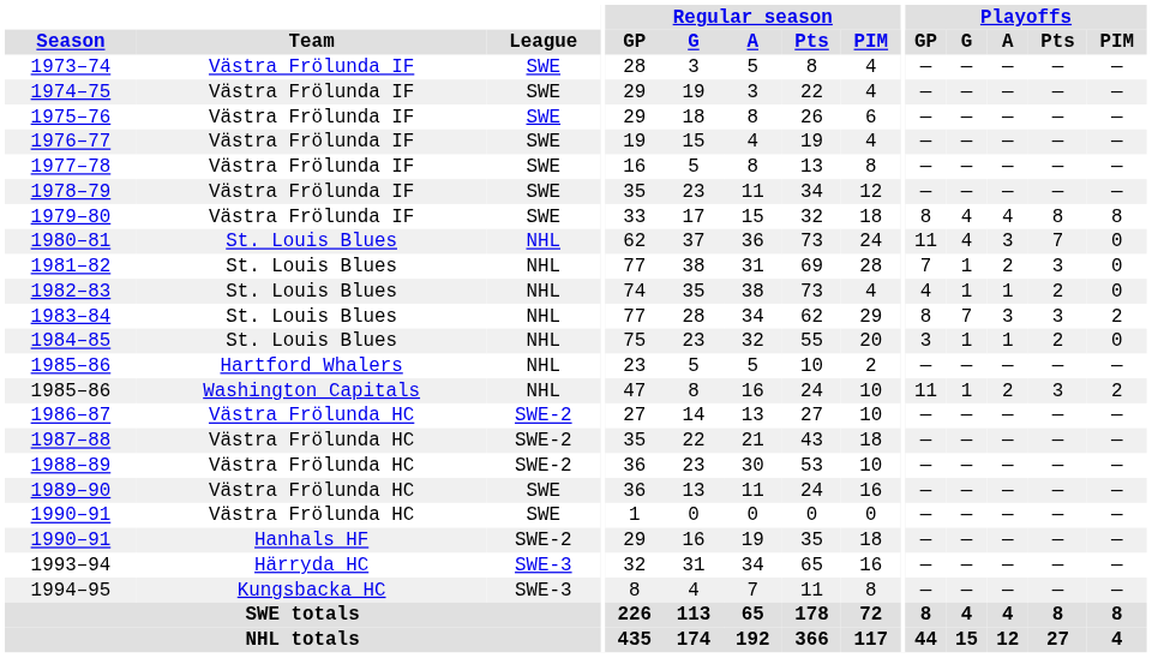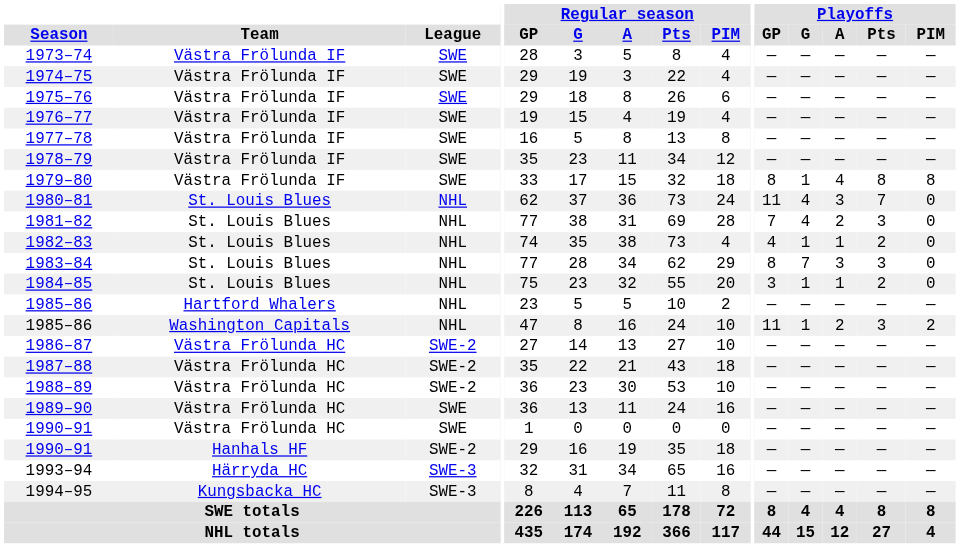 <table border="0" cellpadding="1" cellspacing="0" style="text-align:center; width:60em">
 <tr bgcolor="#e0e0e0">
 <th colspan="3" bgcolor="#ffffff"></th>
 <th rowspan="100" bgcolor="#ffffff"></th>
 <th colspan="5"><a href='#'>Regular season</a></th>
 <th rowspan="100" bgcolor="#ffffff"></th>
 <th colspan="5"><a href='#'>Playoffs</a></th>
 </tr>
 <tr bgcolor="#e0e0e0">
 <th><a href='#'>Season</a></th>
 <th>Team</th>
 <th>League</th>
 <th>GP</th>
 <th><a href='#'>G</a></th>
 <th><a href='#'>A</a></th>
 <th><a href='#'>Pts</a></th>
 <th><a href='#'>PIM</a></th>
 <th>GP</th>
 <th>G</th>
 <th>A</th>
 <th>Pts</th>
 <th>PIM</th>
 </tr>
 <tr>
 <td><a href='#'>1973–74</a></td>
 <td><a href='#'>Västra Frölunda IF</a></td>
 <td><a href='#'>SWE</a></td>
 <td>28</td>
 <td>3</td>
 <td>5</td>
 <td>8</td>
 <td>4</td>
 <td>—</td>
 <td>—</td>
 <td>—</td>
 <td>—</td>
 <td>—</td>
 </tr>
 <tr bgcolor="#f0f0f0">
 <td><a href='#'>1974–75</a></td>
 <td>Västra Frölunda IF</td>
 <td>SWE</td>
 <td>29</td>
 <td>19</td>
 <td>3</td>
 <td>22</td>
 <td>4</td>
 <td>—</td>
 <td>—</td>
 <td>—</td>
 <td>—</td>
 <td>—</td>
 </tr>
 <tr>
 <td><a href='#'>1975–76</a></td>
 <td>Västra Frölunda IF</td>
 <td><a href='#'>SWE</a></td>
 <td>29</td>
 <td>18</td>
 <td>8</td>
 <td>26</td>
 <td>6</td>
 <td>—</td>
 <td>—</td>
 <td>—</td>
 <td>—</td>
 <td>—</td>
 </tr>
 <tr bgcolor="#f0f0f0">
 <td><a href='#'>1976–77</a></td>
 <td>Västra Frölunda IF</td>
 <td>SWE</td>
 <td>19</td>
 <td>15</td>
 <td>4</td>
 <td>19</td>
 <td>4</td>
 <td>—</td>
 <td>—</td>
 <td>—</td>
 <td>—</td>
 <td>—</td>
 </tr>
 <tr>
 <td><a href='#'>1977–78</a></td>
 <td>Västra Frölunda IF</td>
 <td>SWE</td>
 <td>16</td>
 <td>5</td>
 <td>8</td>
 <td>13</td>
 <td>8</td>
 <td>—</td>
 <td>—</td>
 <td>—</td>
 <td>—</td>
 <td>—</td>
 </tr>
 <tr bgcolor="#f0f0f0">
 <td><a href='#'>1978–79</a></td>
 <td>Västra Frölunda IF</td>
 <td>SWE</td>
 <td>35</td>
 <td>23</td>
 <td>11</td>
 <td>34</td>
 <td>12</td>
 <td>—</td>
 <td>—</td>
 <td>—</td>
 <td>—</td>
 <td>—</td>
 </tr>
 <tr>
 <td><a href='#'>1979–80</a></td>
 <td>Västra Frölunda IF</td>
 <td>SWE</td>
 <td>33</td>
 <td>17</td>
 <td>15</td>
 <td>32</td>
 <td>18</td>
 <td>8</td>
-<td>4</td>
+<td>1</td>
 <td>4</td>
 <td>8</td>
 <td>8</td>
 </tr>
 <tr bgcolor="#f0f0f0">
 <td><a href='#'>1980–81</a></td>
 <td><a href='#'>St. Louis Blues</a></td>
 <td><a href='#'>NHL</a></td>
 <td>62</td>
 <td>37</td>
 <td>36</td>
 <td>73</td>
 <td>24</td>
 <td>11</td>
 <td>4</td>
 <td>3</td>
 <td>7</td>
 <td>0</td>
 </tr>
 <tr>
 <td><a href='#'>1981–82</a></td>
 <td>St. Louis Blues</td>
 <td>NHL</td>
 <td>77</td>
 <td>38</td>
 <td>31</td>
 <td>69</td>
 <td>28</td>
 <td>7</td>
-<td>1</td>
+<td>4</td>
 <td>2</td>
 <td>3</td>
 <td>0</td>
 </tr>
 <tr bgcolor="#f0f0f0">
 <td><a href='#'>1982–83</a></td>
 <td>St. Louis Blues</td>
 <td>NHL</td>
 <td>74</td>
 <td>35</td>
 <td>38</td>
 <td>73</td>
 <td>4</td>
 <td>4</td>
 <td>1</td>
 <td>1</td>
 <td>2</td>
 <td>0</td>
 </tr>
 <tr>
 <td><a href='#'>1983–84</a></td>
 <td>St. Louis Blues</td>
 <td>NHL</td>
 <td>77</td>
 <td>28</td>
 <td>34</td>
 <td>62</td>
 <td>29</td>
 <td>8</td>
 <td>7</td>
 <td>3</td>
 <td>3</td>
-<td>2</td>
+<td>0</td>
 </tr>
 <tr bgcolor="#f0f0f0">
 <td><a href='#'>1984–85</a></td>
 <td>St. Louis Blues</td>
 <td>NHL</td>
 <td>75</td>
 <td>23</td>
 <td>32</td>
 <td>55</td>
 <td>20</td>
 <td>3</td>
 <td>1</td>
 <td>1</td>
 <td>2</td>
 <td>0</td>
 </tr>
 <tr>
 <td><a href='#'>1985–86</a></td>
 <td><a href='#'>Hartford Whalers</a></td>
 <td>NHL</td>
 <td>23</td>
 <td>5</td>
 <td>5</td>
 <td>10</td>
 <td>2</td>
 <td>—</td>
 <td>—</td>
 <td>—</td>
 <td>—</td>
 <td>—</td>
 </tr>
 <tr bgcolor="#f0f0f0">
 <td>1985–86</td>
 <td><a href='#'>Washington Capitals</a></td>
 <td>NHL</td>
 <td>47</td>
 <td>8</td>
 <td>16</td>
 <td>24</td>
 <td>10</td>
 <td>11</td>
 <td>1</td>
 <td>2</td>
 <td>3</td>
 <td>2</td>
 </tr>
 <tr>
 <td><a href='#'>1986–87</a></td>
 <td><a href='#'>Västra Frölunda HC</a></td>
 <td><a href='#'>SWE-2</a></td>
 <td>27</td>
 <td>14</td>
 <td>13</td>
 <td>27</td>
 <td>10</td>
 <td>—</td>
 <td>—</td>
 <td>—</td>
 <td>—</td>
 <td>—</td>
 </tr>
 <tr bgcolor="#f0f0f0">
 <td><a href='#'>1987–88</a></td>
 <td>Västra Frölunda HC</td>
 <td>SWE-2</td>
 <td>35</td>
 <td>22</td>
 <td>21</td>
 <td>43</td>
 <td>18</td>
 <td>—</td>
 <td>—</td>
 <td>—</td>
 <td>—</td>
 <td>—</td>
 </tr>
 <tr>
 <td><a href='#'>1988–89</a></td>
 <td>Västra Frölunda HC</td>
 <td>SWE-2</td>
 <td>36</td>
 <td>23</td>
 <td>30</td>
 <td>53</td>
 <td>10</td>
 <td>—</td>
 <td>—</td>
 <td>—</td>
 <td>—</td>
 <td>—</td>
 </tr>
 <tr bgcolor="#f0f0f0">
 <td><a href='#'>1989–90</a></td>
 <td>Västra Frölunda HC</td>
 <td>SWE</td>
 <td>36</td>
 <td>13</td>
 <td>11</td>
 <td>24</td>
 <td>16</td>
 <td>—</td>
 <td>—</td>
 <td>—</td>
 <td>—</td>
 <td>—</td>
 </tr>
 <tr>
 <td><a href='#'>1990–91</a></td>
 <td>Västra Frölunda HC</td>
 <td>SWE</td>
 <td>1</td>
 <td>0</td>
 <td>0</td>
 <td>0</td>
 <td>0</td>
 <td>—</td>
 <td>—</td>
 <td>—</td>
 <td>—</td>
 <td>—</td>
 </tr>
 <tr bgcolor="#f0f0f0">
 <td><a href='#'>1990–91</a></td>
 <td><a href='#'>Hanhals HF</a></td>
 <td>SWE-2</td>
 <td>29</td>
 <td>16</td>
 <td>19</td>
 <td>35</td>
 <td>18</td>
 <td>—</td>
 <td>—</td>
 <td>—</td>
 <td>—</td>
 <td>—</td>
 </tr>
 <tr>
 <td>1993–94</td>
 <td><a href='#'>Härryda HC</a></td>
 <td><a href='#'>SWE-3</a></td>
 <td>32</td>
 <td>31</td>
 <td>34</td>
 <td>65</td>
 <td>16</td>
 <td>—</td>
 <td>—</td>
 <td>—</td>
 <td>—</td>
 <td>—</td>
 </tr>
 <tr bgcolor="#f0f0f0">
 <td>1994–95</td>
 <td><a href='#'>Kungsbacka HC</a></td>
 <td>SWE-3</td>
 <td>8</td>
 <td>4</td>
 <td>7</td>
 <td>11</td>
 <td>8</td>
 <td>—</td>
 <td>—</td>
 <td>—</td>
 <td>—</td>
 <td>—</td>
 </tr>
 <tr bgcolor="#e0e0e0">
 <th colspan="3">SWE totals</th>
 <th>226</th>
 <th>113</th>
 <th>65</th>
 <th>178</th>
 <th>72</th>
 <th>8</th>
 <th>4</th>
 <th>4</th>
 <th>8</th>
 <th>8</th>
 </tr>
 <tr bgcolor="#e0e0e0">
 <th colspan="3">NHL totals</th>
 <th>435</th>
 <th>174</th>
 <th>192</th>
 <th>366</th>
 <th>117</th>
 <th>44</th>
 <th>15</th>
 <th>12</th>
 <th>27</th>
 <th>4</th>
 </tr>
 </table>
